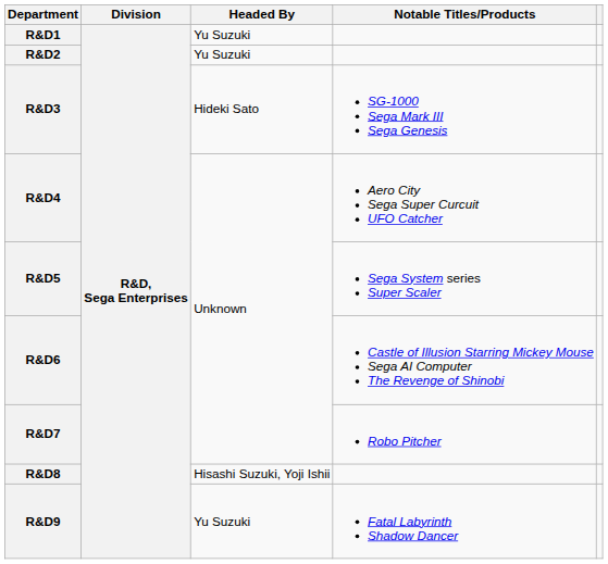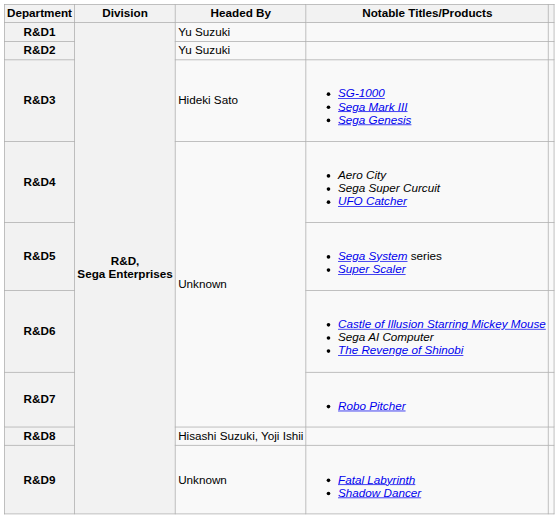 <table class="wikitable">
 <tr>
 <th>Department</th>
 <th>Division</th>
 <th>Headed By</th>
 <th>Notable Titles/Products</th>
 <th></th>
 </tr>
 <tr>
 <th>R&D1</th>
 <th rowspan="9">R&D,<br>Sega Enterprises</th>
 <td>Yu Suzuki</td>
 <td></td>
 <td></td>
 </tr>
 <tr>
 <th>R&D2</th>
 <td>Yu Suzuki</td>
 <td></td>
 <td></td>
 </tr>
 <tr>
 <th>R&D3</th>
 <td>Hideki Sato</td>
 <td><br><ul><li><em><a href='#'>SG-1000</a></em></li><li><em><a href='#'>Sega Mark III</a></em></li><li><em><a href='#'>Sega Genesis</a></em></li></ul></td>
 <td></td>
 </tr>
 <tr>
 <th>R&D4</th>
 <td rowspan="4">Unknown</td>
 <td><br><ul><li><em>Aero City</em></li><li><em>Sega Super Curcuit</em></li><li><a href='#'><em>UFO Catcher</em></a></li></ul></td>
 <td></td>
 </tr>
 <tr>
 <th>R&D5</th>
 <td><br><ul><li><em><a href='#'>Sega System</a></em> series</li><li><em><a href='#'>Super Scaler</a></em></li></ul></td>
 <td></td>
 </tr>
 <tr>
 <th>R&D6</th>
 <td><br><ul><li><em><a href='#'>Castle of Illusion Starring Mickey Mouse</a></em></li><li><em>Sega AI Computer</em></li><li><em><a href='#'>The Revenge of Shinobi</a></em></li></ul></td>
 <td></td>
 </tr>
 <tr>
 <th>R&D7</th>
 <td><br><ul><li><em><a href='#'>Robo Pitcher</a></em></li></ul></td>
 <td></td>
 </tr>
 <tr>
 <th>R&D8</th>
 <td>Hisashi Suzuki, Yoji Ishii</td>
 <td></td>
 <td></td>
 </tr>
 <tr>
 <th>R&D9</th>
-<td>Yu Suzuki</td>
+<td>Unknown</td>
 <td><br><ul><li><em><a href='#'>Fatal Labyrinth</a></em></li><li><em><a href='#'>Shadow Dancer</a></em></li></ul></td>
 <td></td>
 </tr>
 </table>
